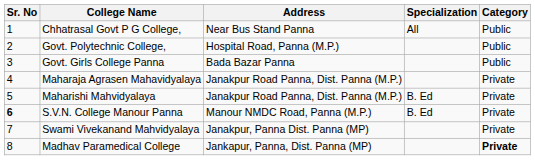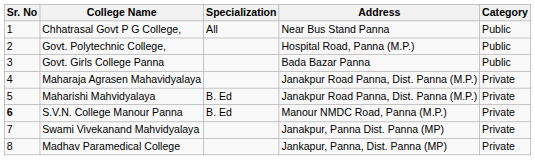 <table class="wikitable">
 <tr>
 <th>Sr. No</th>
 <th>College Name</th>
+<th>Specialization</th>
 <th>Address</th>
-<th>Specialization</th>
 <th>Category</th>
 </tr>
 <tr>
 <td>1</td>
 <td>Chhatrasal Govt P G College,</td>
+<td>All</td>
 <td>Near Bus Stand Panna</td>
-<td>All</td>
 <td>Public</td>
 </tr>
 <tr>
 <td>2</td>
 <td>Govt. Polytechnic College,</td>
+<td></td>
 <td>Hospital Road, Panna (M.P.)</td>
-<td></td>
 <td>Public</td>
 </tr>
 <tr>
 <td>3</td>
 <td>Govt. Girls College Panna</td>
+<td></td>
 <td>Bada Bazar Panna</td>
-<td></td>
 <td>Public</td>
 </tr>
 <tr>
 <td>4</td>
 <td>Maharaja Agrasen Mahavidyalaya</td>
+<td></td>
 <td>Janakpur Road Panna, Dist. Panna (M.P.)</td>
-<td></td>
 <td>Private</td>
 </tr>
 <tr>
 <td>5</td>
 <td>Maharishi Mahvidyalaya</td>
+<td>B. Ed</td>
 <td>Janakpur Road Panna, Dist. Panna (M.P.)</td>
-<td>B. Ed</td>
 <td>Private</td>
 </tr>
 <tr>
 <td><strong>6</strong></td>
 <td>S.V.N. College Manour Panna</td>
+<td>B. Ed</td>
 <td>Manour NMDC Road, Panna (M.P.)</td>
-<td>B. Ed</td>
 <td>Private</td>
 </tr>
 <tr>
 <td>7</td>
 <td>Swami Vivekanand Mahvidyalaya</td>
+<td></td>
 <td>Janakpur, Panna Dist. Panna (MP)</td>
-<td></td>
 <td>Private</td>
 </tr>
 <tr>
 <td>8</td>
 <td>Madhav Paramedical College</td>
+<td></td>
 <td>Jankapur, Panna, Dist. Panna (MP)</td>
-<td></td>
-<td><strong>Private</strong></td>
+<td>Private</td>
 </tr>
 </table>
